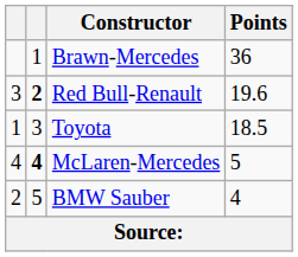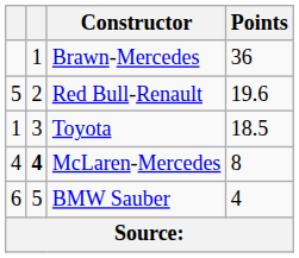 <table class="wikitable" style="font-size: 85%;">
 <tr>
 <th></th>
 <th></th>
 <th>Constructor</th>
 <th>Points</th>
 </tr>
 <tr>
 <td></td>
 <td align="center">1</td>
 <td> <a href='#'>Brawn</a>-<a href='#'>Mercedes</a></td>
 <td>36</td>
 </tr>
 <tr>
-<td> 3</td>
-<td align="center"><strong>2</strong></td>
+<td> 5</td>
+<td align="center">2</td>
 <td> <a href='#'>Red Bull</a>-<a href='#'>Renault</a></td>
 <td>19.6</td>
 </tr>
 <tr>
 <td> 1</td>
 <td align="center">3</td>
 <td> <a href='#'>Toyota</a></td>
 <td>18.5</td>
 </tr>
 <tr>
 <td> 4</td>
 <td align="center"><strong>4</strong></td>
 <td> <a href='#'>McLaren</a>-<a href='#'>Mercedes</a></td>
-<td>5</td>
+<td>8</td>
 </tr>
 <tr>
-<td> 2</td>
+<td> 6</td>
 <td align="center">5</td>
 <td> <a href='#'>BMW Sauber</a></td>
 <td>4</td>
 </tr>
 <tr>
 <th colspan=4>Source:</th>
 </tr>
 </table>
